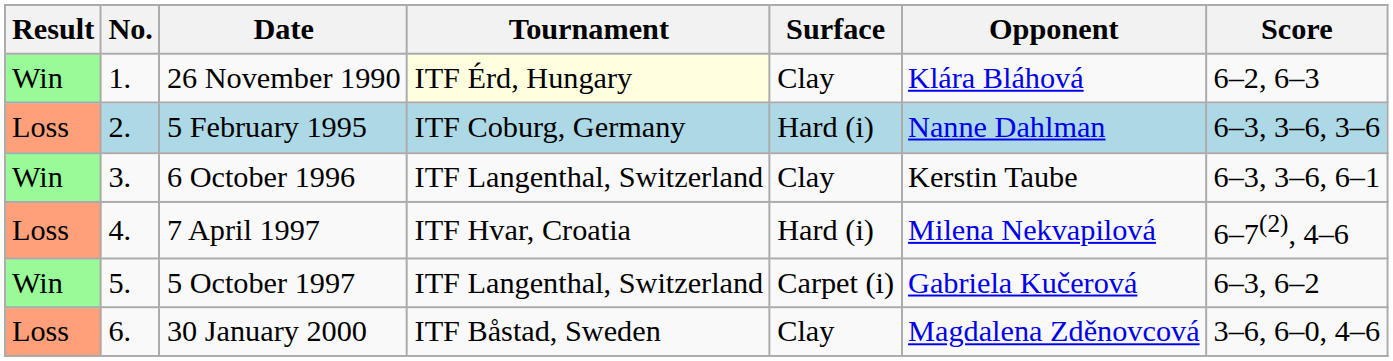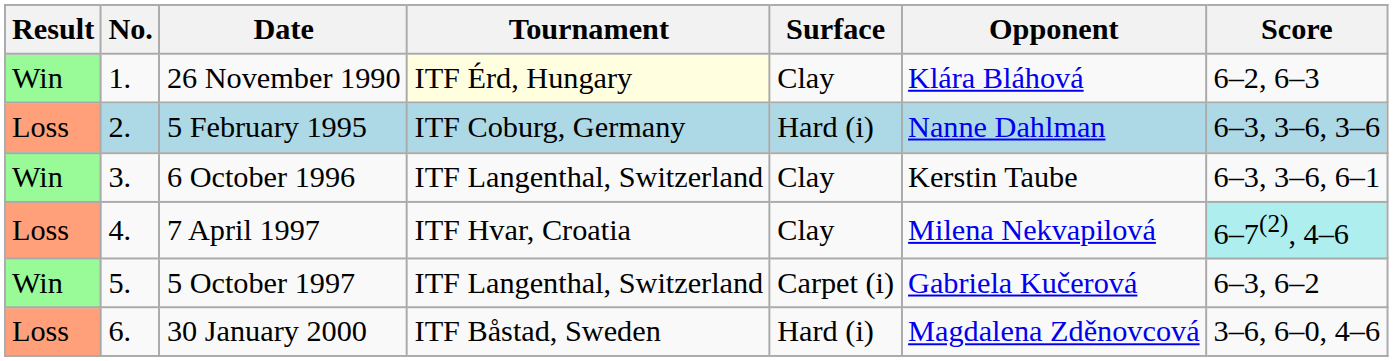 <table class="wikitable" style="font-size:97%">
 <tr>
 <th>Result</th>
 <th>No.</th>
 <th>Date</th>
 <th>Tournament</th>
 <th>Surface</th>
 <th>Opponent</th>
 <th>Score</th>
 </tr>
 <tr>
 <td bgcolor="98FB98">Win</td>
 <td>1.</td>
 <td>26 November 1990</td>
 <td style="background: lightyellow;">ITF Érd, Hungary</td>
 <td>Clay</td>
 <td> <a href='#'>Klára Bláhová</a></td>
 <td>6–2, 6–3</td>
 </tr>
 <tr style="background:lightblue;">
 <td bgcolor="FFA07A">Loss</td>
 <td>2.</td>
 <td>5 February 1995</td>
 <td>ITF Coburg, Germany</td>
 <td>Hard (i)</td>
 <td> <a href='#'>Nanne Dahlman</a></td>
 <td>6–3, 3–6, 3–6</td>
 </tr>
 <tr>
 <td bgcolor="98FB98">Win</td>
 <td>3.</td>
 <td>6 October 1996</td>
 <td>ITF Langenthal, Switzerland</td>
 <td>Clay</td>
 <td> Kerstin Taube</td>
 <td>6–3, 3–6, 6–1</td>
 </tr>
 <tr>
 <td bgcolor="FFA07A">Loss</td>
 <td>4.</td>
 <td>7 April 1997</td>
 <td>ITF Hvar, Croatia</td>
-<td>Hard (i)</td>
+<td>Clay</td>
 <td> <a href='#'>Milena Nekvapilová</a></td>
-<td>6–7<sup>(2)</sup>, 4–6</td>
+<td style="background: paleturquoise;">6–7<sup>(2)</sup>, 4–6</td>
 </tr>
 <tr>
 <td bgcolor="98FB98">Win</td>
 <td>5.</td>
 <td>5 October 1997</td>
 <td>ITF Langenthal, Switzerland</td>
 <td>Carpet (i)</td>
 <td> <a href='#'>Gabriela Kučerová</a></td>
 <td>6–3, 6–2</td>
 </tr>
 <tr>
 <td bgcolor="FFA07A">Loss</td>
 <td>6.</td>
 <td>30 January 2000</td>
 <td>ITF Båstad, Sweden</td>
-<td>Clay</td>
+<td>Hard (i)</td>
 <td> <a href='#'>Magdalena Zděnovcová</a></td>
 <td>3–6, 6–0, 4–6</td>
 </tr>
 </table>
